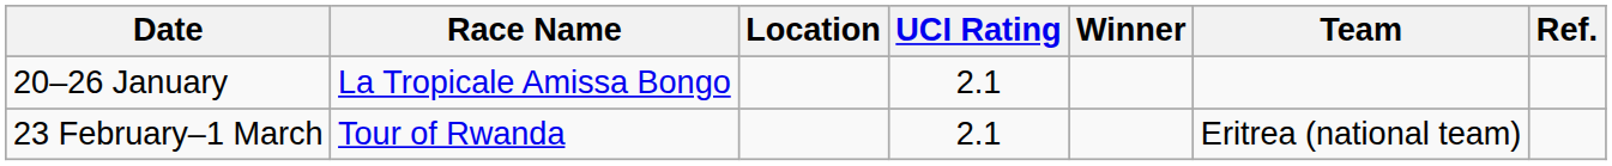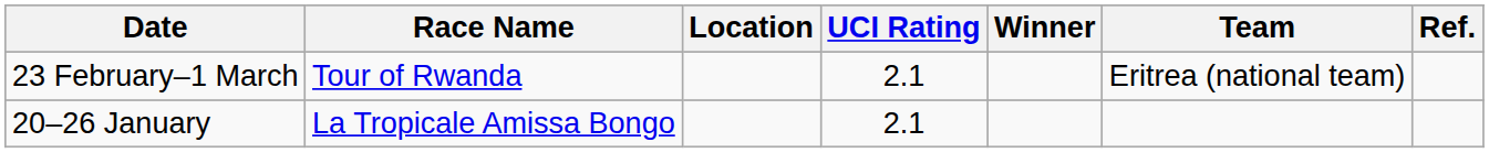 <table class="wikitable sortable">
 <tr>
 <th>Date</th>
 <th>Race Name</th>
 <th>Location</th>
 <th><a href='#'>UCI Rating</a></th>
 <th>Winner</th>
 <th>Team</th>
 <th>Ref.</th>
 </tr>
 <tr>
+<td>23 February–1 March</td>
+<td><a href='#'>Tour of Rwanda</a></td>
+<td></td>
+<td align=center>2.1</td>
+<td></td>
+<td>Eritrea (national team)</td>
+<td align=center></td>
+</tr>
+<tr>
 <td>20–26 January</td>
 <td><a href='#'>La Tropicale Amissa Bongo</a></td>
 <td></td>
 <td align=center>2.1</td>
 <td></td>
 <td></td>
 <td align=center></td>
 </tr>
-<tr>
-<td>23 February–1 March</td>
-<td><a href='#'>Tour of Rwanda</a></td>
-<td></td>
-<td align=center>2.1</td>
-<td></td>
-<td>Eritrea (national team)</td>
-<td align=center></td>
-</tr>
 </table>
